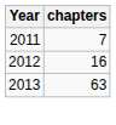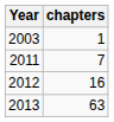 <table class="wikitable" style="text-align: right;">
 <tr>
 <th>Year</th>
 <th>chapters</th>
+</tr>
+<tr>
+<td>2003</td>
+<td>1</td>
 </tr>
 <tr>
 <td>2011</td>
 <td>7</td>
 </tr>
 <tr>
 <td>2012</td>
 <td>16</td>
 </tr>
 <tr>
 <td>2013</td>
 <td>63</td>
 </tr>
 </table>
